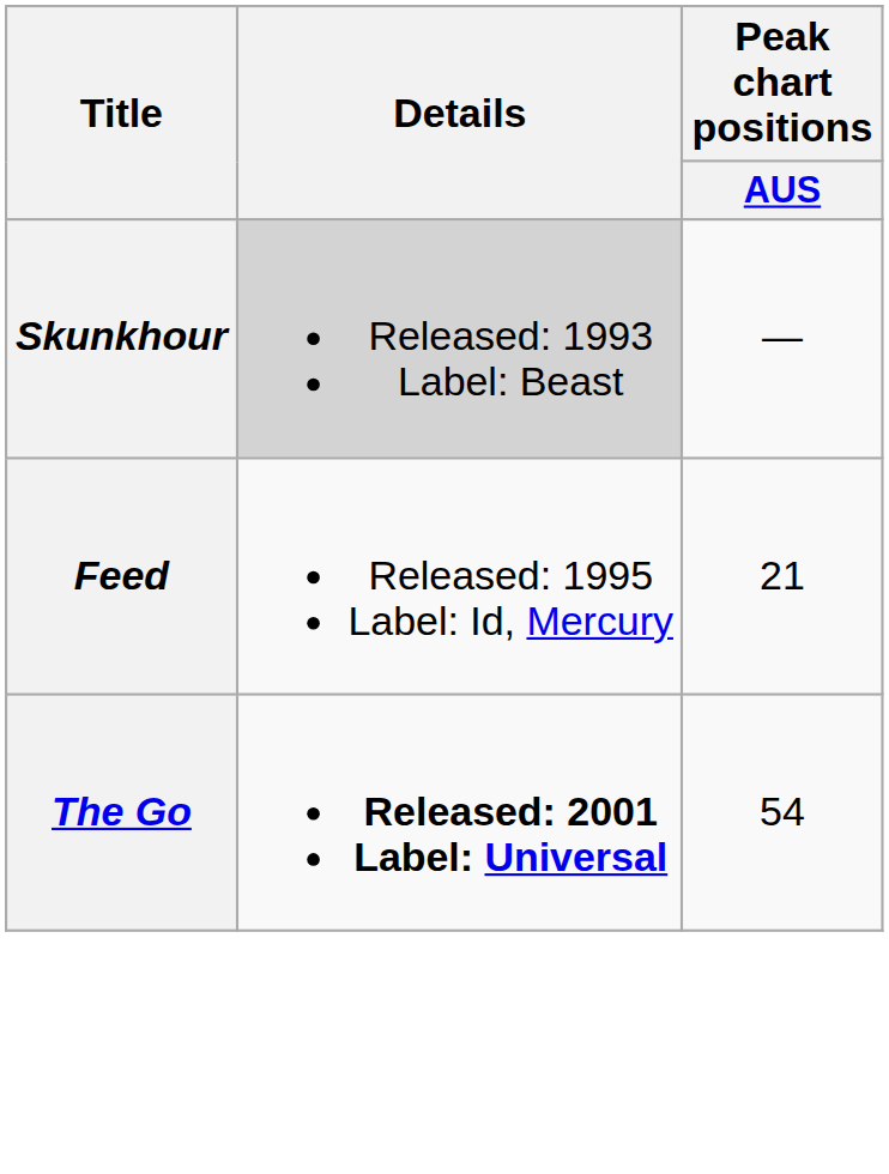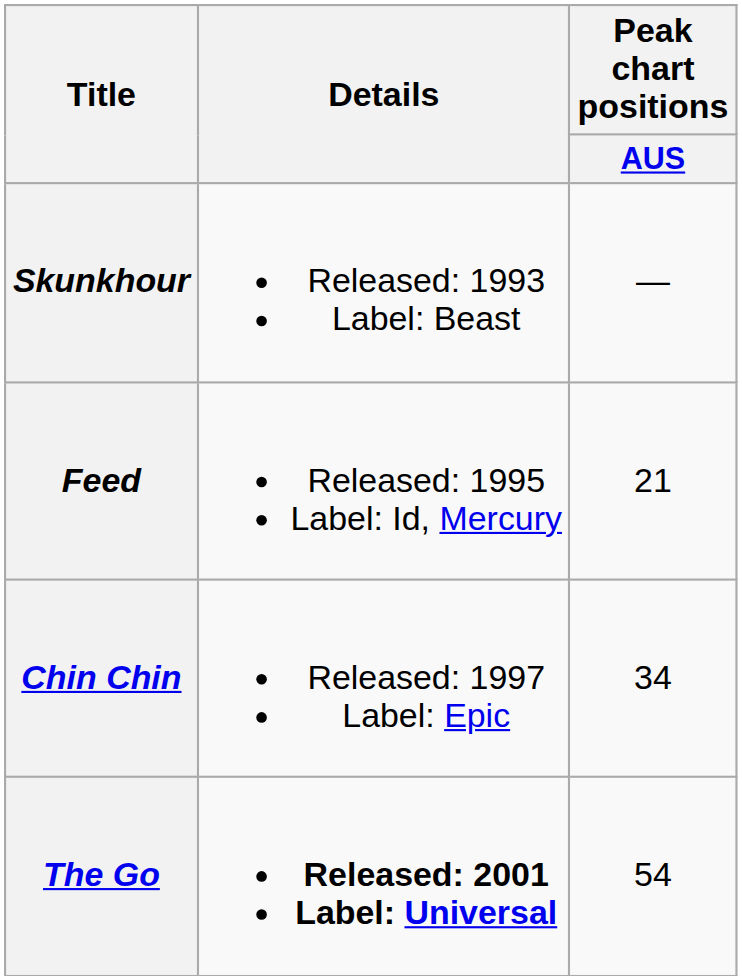 <table class="wikitable plainrowheaders" style="text-align:center">
 <tr>
 <th scope="col" rowspan="2">Title</th>
 <th scope="col" rowspan="2">Details</th>
 <th scope="col" colspan="1">Peak chart positions</th>
 </tr>
 <tr>
 <th scope="col" style="width:3em;font-size:90%;"><a href='#'>AUS</a><br></th>
 </tr>
 <tr>
 <th scope="row"><em>Skunkhour</em></th>
-<td style="background: lightgrey;"><br><ul><li>Released: 1993</li><li>Label: Beast</li></ul></td>
+<td><br><ul><li>Released: 1993</li><li>Label: Beast</li></ul></td>
 <td>—</td>
 </tr>
 <tr>
 <th scope="row"><em>Feed</em></th>
 <td><br><ul><li>Released: 1995</li><li>Label: Id, <a href='#'>Mercury</a></li></ul></td>
 <td>21</td>
 </tr>
 <tr>
+<th scope="row"><em><a href='#'>Chin Chin</a></em></th>
+<td><br><ul><li>Released: 1997</li><li>Label: <a href='#'>Epic</a></li></ul></td>
+<td>34</td>
+</tr>
+<tr>
 <th scope="row"><em><a href='#'>The Go</a></em></th>
 <td><strong><br><ul><li>Released: 2001</li><li>Label: <a href='#'>Universal</a></li></ul></strong></td>
 <td>54</td>
 </tr>
 </table>
